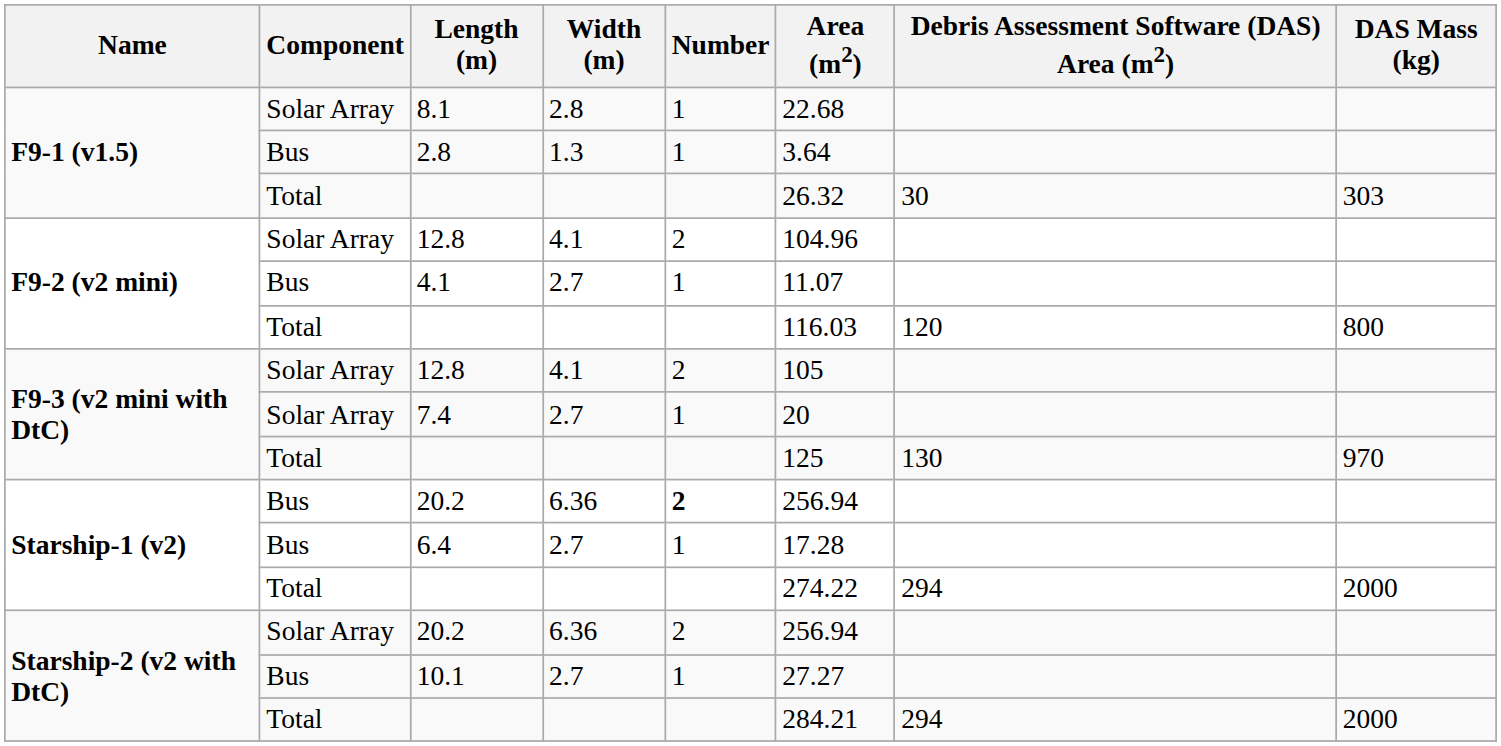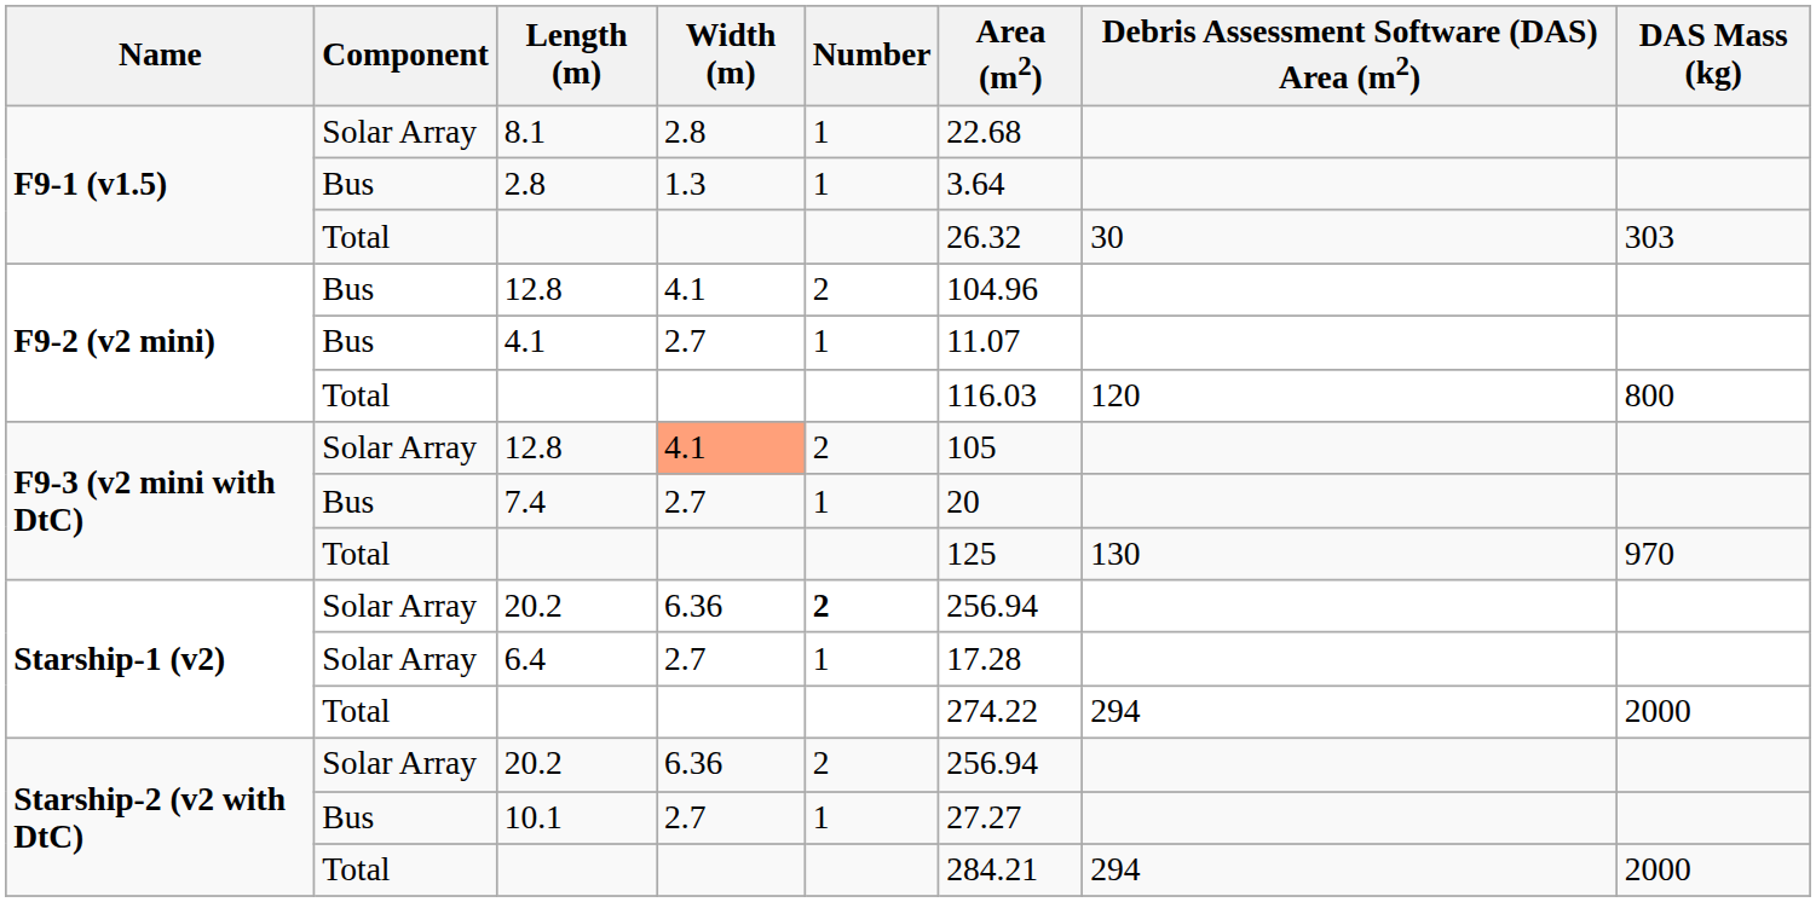 <table class="wikitable">
 <tr style="font-weight:bold;">
 <th>Name</th>
 <th>Component</th>
 <th>Length (m)</th>
 <th>Width (m)</th>
 <th>Number</th>
 <th>Area (m<sup>2</sup>)</th>
 <th>Debris Assessment Software (DAS) Area (m<sup>2</sup>)</th>
 <th>DAS Mass (kg)</th>
 </tr>
 <tr>
 <td rowspan="3" style="font-weight:bold;">F9-1 (v1.5)</td>
 <td>Solar Array</td>
 <td>8.1</td>
 <td>2.8</td>
 <td>1</td>
 <td>22.68</td>
 <td></td>
 <td></td>
 </tr>
 <tr>
 <td>Bus</td>
 <td>2.8</td>
 <td>1.3</td>
 <td>1</td>
 <td>3.64</td>
 <td></td>
 <td></td>
 </tr>
 <tr>
 <td>Total</td>
 <td></td>
 <td></td>
 <td></td>
 <td>26.32</td>
 <td>30</td>
 <td>303</td>
 </tr>
 <tr style="background-color:#ffffff;">
 <td rowspan="3" style="font-weight:bold;">F9-2 (v2 mini)</td>
-<td>Solar Array</td>
+<td>Bus</td>
 <td>12.8</td>
 <td>4.1</td>
 <td>2</td>
 <td>104.96</td>
 <td></td>
 <td></td>
 </tr>
 <tr style="background-color:#ffffff;">
 <td>Bus</td>
 <td>4.1</td>
 <td>2.7</td>
 <td>1</td>
 <td>11.07</td>
 <td></td>
 <td></td>
 </tr>
 <tr style="background-color:#ffffff;">
 <td>Total</td>
 <td></td>
 <td></td>
 <td></td>
 <td>116.03</td>
 <td>120</td>
 <td>800</td>
 </tr>
 <tr>
 <td rowspan="3" style="font-weight:bold;">F9-3 (v2 mini with DtC)</td>
 <td>Solar Array</td>
 <td>12.8</td>
-<td>4.1</td>
+<td style="background: lightsalmon;">4.1</td>
 <td>2</td>
 <td>105</td>
 <td></td>
 <td></td>
 </tr>
 <tr>
-<td>Solar Array</td>
+<td>Bus</td>
 <td>7.4</td>
 <td>2.7</td>
 <td>1</td>
 <td>20</td>
 <td></td>
 <td></td>
 </tr>
 <tr>
 <td>Total</td>
 <td></td>
 <td></td>
 <td></td>
 <td>125</td>
 <td>130</td>
 <td>970</td>
 </tr>
 <tr style="background-color:#ffffff;">
 <td rowspan="3" style="font-weight:bold;">Starship-1 (v2)</td>
-<td>Bus</td>
+<td>Solar Array</td>
 <td>20.2</td>
 <td>6.36</td>
 <td><strong>2</strong></td>
 <td>256.94</td>
 <td></td>
 <td></td>
 </tr>
 <tr style="background-color:#ffffff;">
-<td>Bus</td>
+<td>Solar Array</td>
 <td>6.4</td>
 <td>2.7</td>
 <td>1</td>
 <td>17.28</td>
 <td></td>
 <td></td>
 </tr>
 <tr style="background-color:#ffffff;">
 <td>Total</td>
 <td></td>
 <td></td>
 <td></td>
 <td>274.22</td>
 <td>294</td>
 <td>2000</td>
 </tr>
 <tr>
 <td rowspan="3" style="font-weight:bold;">Starship-2 (v2 with DtC)</td>
 <td>Solar Array</td>
 <td>20.2</td>
 <td>6.36</td>
 <td>2</td>
 <td>256.94</td>
 <td></td>
 <td></td>
 </tr>
 <tr>
 <td>Bus</td>
 <td>10.1</td>
 <td>2.7</td>
 <td>1</td>
 <td>27.27</td>
 <td></td>
 <td></td>
 </tr>
 <tr>
 <td>Total</td>
 <td></td>
 <td></td>
 <td></td>
 <td>284.21</td>
 <td>294</td>
 <td>2000</td>
 </tr>
 </table>
